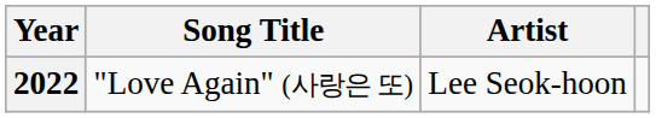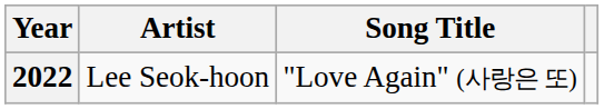 <table class="wikitable sortable plainrowheaders">
 <tr>
 <th scope="col">Year</th>
+<th scope="col">Artist</th>
 <th scope="col">Song Title</th>
-<th scope="col">Artist</th>
 <th scope="col" class="unsortable"></th>
 </tr>
 <tr>
 <th scope="row">2022</th>
+<td>Lee Seok-hoon</td>
 <td>"Love Again" <small>(사랑은 또)</small></td>
-<td>Lee Seok-hoon</td>
 <td></td>
 </tr>
 </table>
